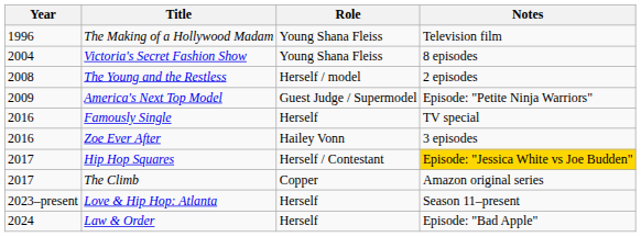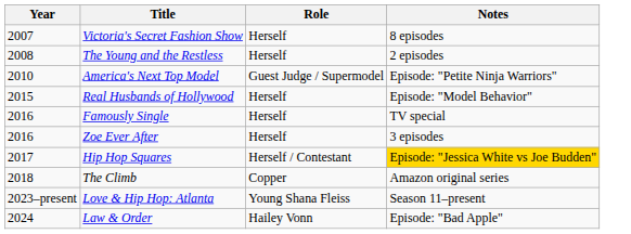 <table class="wikitable">
 <tr>
 <th>Year</th>
 <th>Title</th>
 <th>Role</th>
 <th>Notes</th>
 </tr>
 <tr>
-<td>1996</td>
-<td><em>The Making of a Hollywood Madam</em></td>
-<td>Young Shana Fleiss</td>
-<td>Television film</td>
-</tr>
-<tr>
-<td>2004</td>
+<td>2007</td>
 <td><em><a href='#'>Victoria's Secret Fashion Show</a></em></td>
-<td>Young Shana Fleiss</td>
+<td>Herself</td>
 <td>8 episodes</td>
 </tr>
 <tr>
 <td>2008</td>
 <td><em><a href='#'>The Young and the Restless</a></em></td>
-<td>Herself / model</td>
+<td>Herself</td>
 <td>2 episodes</td>
 </tr>
 <tr>
-<td>2009</td>
+<td>2010</td>
 <td><em><a href='#'>America's Next Top Model</a></em></td>
 <td>Guest Judge / Supermodel</td>
 <td>Episode: "Petite Ninja Warriors"</td>
+</tr>
+<tr>
+<td>2015</td>
+<td><em><a href='#'>Real Husbands of Hollywood</a></em></td>
+<td>Herself</td>
+<td>Episode: "Model Behavior"</td>
 </tr>
 <tr>
 <td>2016</td>
 <td><em><a href='#'>Famously Single</a></em></td>
 <td>Herself</td>
 <td>TV special</td>
 </tr>
 <tr>
 <td>2016</td>
 <td><em><a href='#'>Zoe Ever After</a></em></td>
-<td>Hailey Vonn</td>
+<td>Herself</td>
 <td>3 episodes</td>
 </tr>
 <tr>
 <td>2017</td>
 <td><em><a href='#'>Hip Hop Squares</a></em></td>
 <td>Herself / Contestant</td>
 <td style="background: gold;">Episode: "Jessica White vs Joe Budden"</td>
 </tr>
 <tr>
-<td>2017</td>
+<td>2018</td>
 <td><em>The Climb</em></td>
 <td>Copper</td>
 <td>Amazon original series</td>
 </tr>
 <tr>
 <td>2023–present</td>
 <td><em><a href='#'>Love & Hip Hop: Atlanta</a></em></td>
-<td>Herself</td>
+<td>Young Shana Fleiss</td>
 <td>Season 11–present</td>
 </tr>
 <tr>
 <td>2024</td>
 <td><em><a href='#'>Law & Order</a></em></td>
-<td>Herself</td>
+<td>Hailey Vonn</td>
 <td>Episode: "Bad Apple"</td>
 </tr>
 </table>
